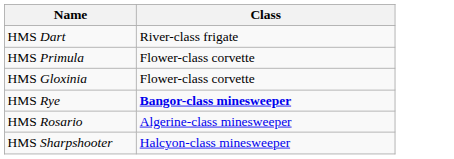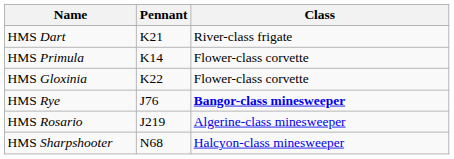 <table class="wikitable">
 <tr>
 <th width = 150>Name</th>
+<th width = 50>Pennant</th>
 <th width = 300>Class</th>
 </tr>
 <tr>
 <td>HMS <em>Dart</em></td>
+<td>K21</td>
 <td>River-class frigate</td>
 </tr>
 <tr>
 <td>HMS <em>Primula</em></td>
+<td>K14</td>
 <td>Flower-class corvette</td>
 </tr>
 <tr>
 <td>HMS <em>Gloxinia</em></td>
+<td>K22</td>
 <td>Flower-class corvette</td>
 </tr>
 <tr>
 <td>HMS <em>Rye</em></td>
+<td>J76</td>
 <td><strong><a href='#'>Bangor-class minesweeper</a></strong></td>
 </tr>
 <tr>
 <td>HMS <em>Rosario</em></td>
+<td>J219</td>
 <td><a href='#'>Algerine-class minesweeper</a></td>
 </tr>
 <tr>
 <td>HMS <em>Sharpshooter</em></td>
+<td>N68</td>
 <td><a href='#'>Halcyon-class minesweeper</a></td>
 </tr>
 </table>
